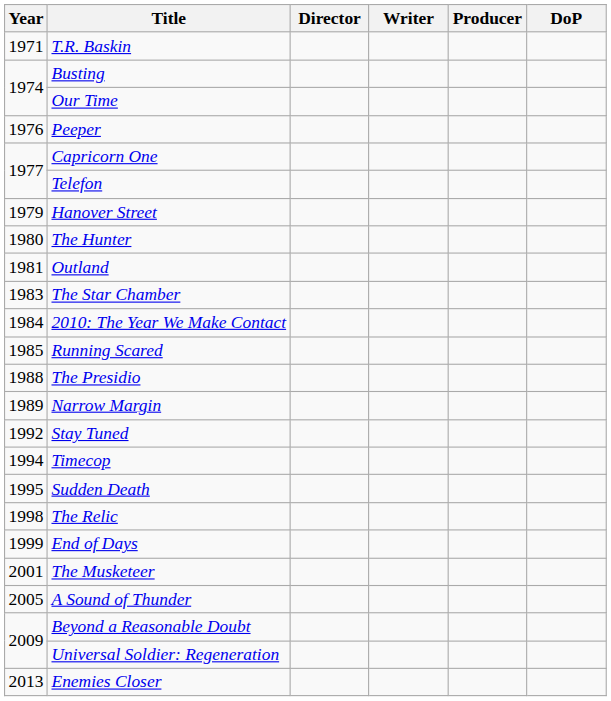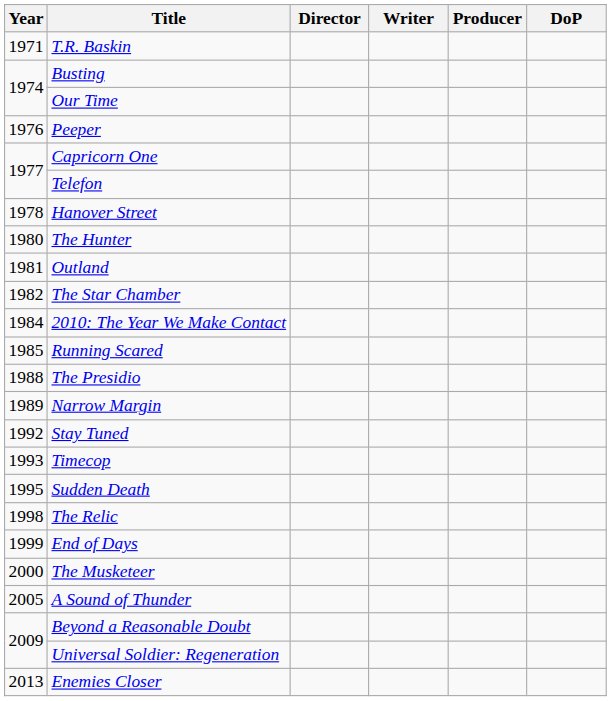 <table class="wikitable">
 <tr>
 <th>Year</th>
 <th>Title</th>
 <th width=65>Director</th>
 <th width=65>Writer</th>
 <th width=65>Producer</th>
 <th width=65>DoP</th>
 </tr>
 <tr>
 <td>1971</td>
 <td><em><a href='#'>T.R. Baskin</a></em></td>
 <td></td>
 <td></td>
 <td></td>
 <td></td>
 </tr>
 <tr>
 <td rowspan=2>1974</td>
 <td><em><a href='#'>Busting</a></em></td>
 <td></td>
 <td></td>
 <td></td>
 <td></td>
 </tr>
 <tr>
 <td><em><a href='#'>Our Time</a></em></td>
 <td></td>
 <td></td>
 <td></td>
 <td></td>
 </tr>
 <tr>
 <td>1976</td>
 <td><em><a href='#'>Peeper</a></em></td>
 <td></td>
 <td></td>
 <td></td>
 <td></td>
 </tr>
 <tr>
 <td rowspan=2>1977</td>
 <td><em><a href='#'>Capricorn One</a></em></td>
 <td></td>
 <td></td>
 <td></td>
 <td></td>
 </tr>
 <tr>
 <td><em><a href='#'>Telefon</a></em></td>
 <td></td>
 <td></td>
 <td></td>
 <td></td>
 </tr>
 <tr>
-<td>1979</td>
+<td>1978</td>
 <td><em><a href='#'>Hanover Street</a></em></td>
 <td></td>
 <td></td>
 <td></td>
 <td></td>
 </tr>
 <tr>
 <td>1980</td>
 <td><em><a href='#'>The Hunter</a></em></td>
 <td></td>
 <td></td>
 <td></td>
 <td></td>
 </tr>
 <tr>
 <td>1981</td>
 <td><em><a href='#'>Outland</a></em></td>
 <td></td>
 <td></td>
 <td></td>
 <td></td>
 </tr>
 <tr>
-<td>1983</td>
+<td>1982</td>
 <td><em><a href='#'>The Star Chamber</a></em></td>
 <td></td>
 <td></td>
 <td></td>
 <td></td>
 </tr>
 <tr>
 <td>1984</td>
 <td><em><a href='#'>2010: The Year We Make Contact</a></em></td>
 <td></td>
 <td></td>
 <td></td>
 <td></td>
 </tr>
 <tr>
 <td>1985</td>
 <td><em><a href='#'>Running Scared</a></em></td>
 <td></td>
 <td></td>
 <td></td>
 <td></td>
 </tr>
 <tr>
 <td>1988</td>
 <td><em><a href='#'>The Presidio</a></em></td>
 <td></td>
 <td></td>
 <td></td>
 <td></td>
 </tr>
 <tr>
 <td>1989</td>
 <td><em><a href='#'>Narrow Margin</a></em></td>
 <td></td>
 <td></td>
 <td></td>
 <td></td>
 </tr>
 <tr>
 <td>1992</td>
 <td><em><a href='#'>Stay Tuned</a></em></td>
 <td></td>
 <td></td>
 <td></td>
 <td></td>
 </tr>
 <tr>
-<td>1994</td>
+<td>1993</td>
 <td><em><a href='#'>Timecop</a></em></td>
 <td></td>
 <td></td>
 <td></td>
 <td></td>
 </tr>
 <tr>
 <td>1995</td>
 <td><em><a href='#'>Sudden Death</a></em></td>
 <td></td>
 <td></td>
 <td></td>
 <td></td>
 </tr>
 <tr>
 <td>1998</td>
 <td><em><a href='#'>The Relic</a></em></td>
 <td></td>
 <td></td>
 <td></td>
 <td></td>
 </tr>
 <tr>
 <td>1999</td>
 <td><em><a href='#'>End of Days</a></em></td>
 <td></td>
 <td></td>
 <td></td>
 <td></td>
 </tr>
 <tr>
-<td>2001</td>
+<td>2000</td>
 <td><em><a href='#'>The Musketeer</a></em></td>
 <td></td>
 <td></td>
 <td></td>
 <td></td>
 </tr>
 <tr>
 <td>2005</td>
 <td><em><a href='#'>A Sound of Thunder</a></em></td>
 <td></td>
 <td></td>
 <td></td>
 <td></td>
 </tr>
 <tr>
 <td rowspan=2>2009</td>
 <td><em><a href='#'>Beyond a Reasonable Doubt</a></em></td>
 <td></td>
 <td></td>
 <td></td>
 <td></td>
 </tr>
 <tr>
 <td><em><a href='#'>Universal Soldier: Regeneration</a></em></td>
 <td></td>
 <td></td>
 <td></td>
 <td></td>
 </tr>
 <tr>
 <td>2013</td>
 <td><em><a href='#'>Enemies Closer</a></em></td>
 <td></td>
 <td></td>
 <td></td>
 <td></td>
 </tr>
 </table>
